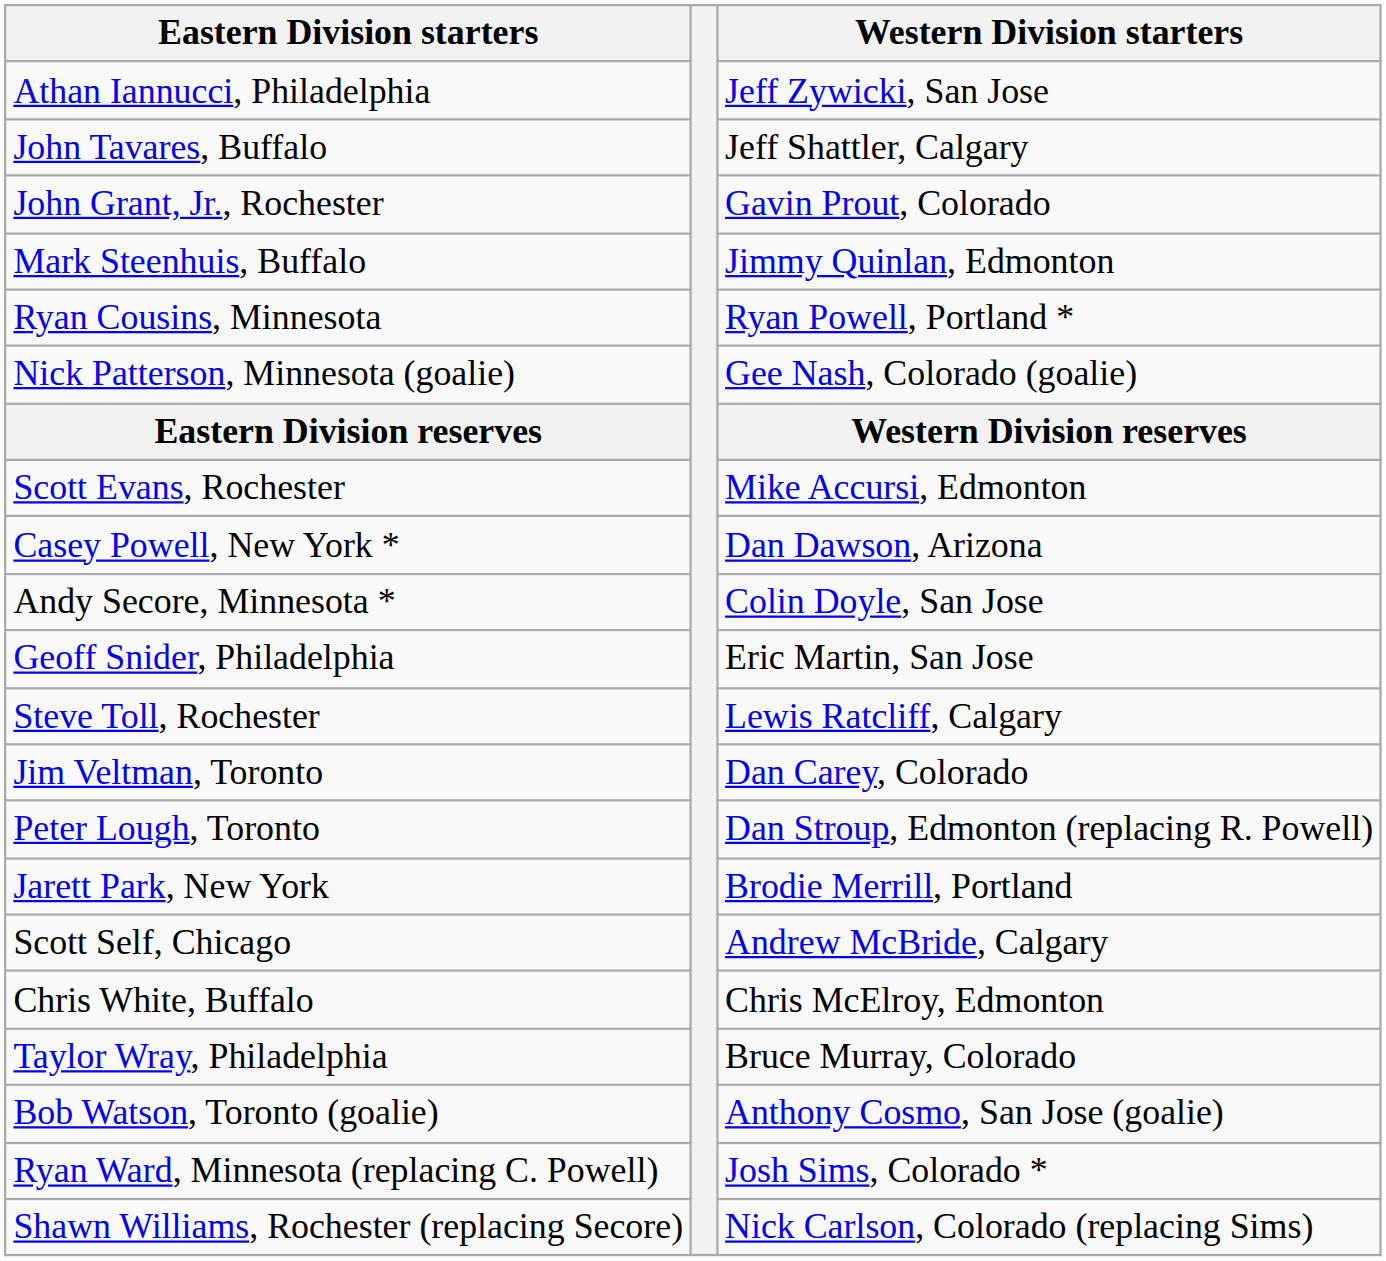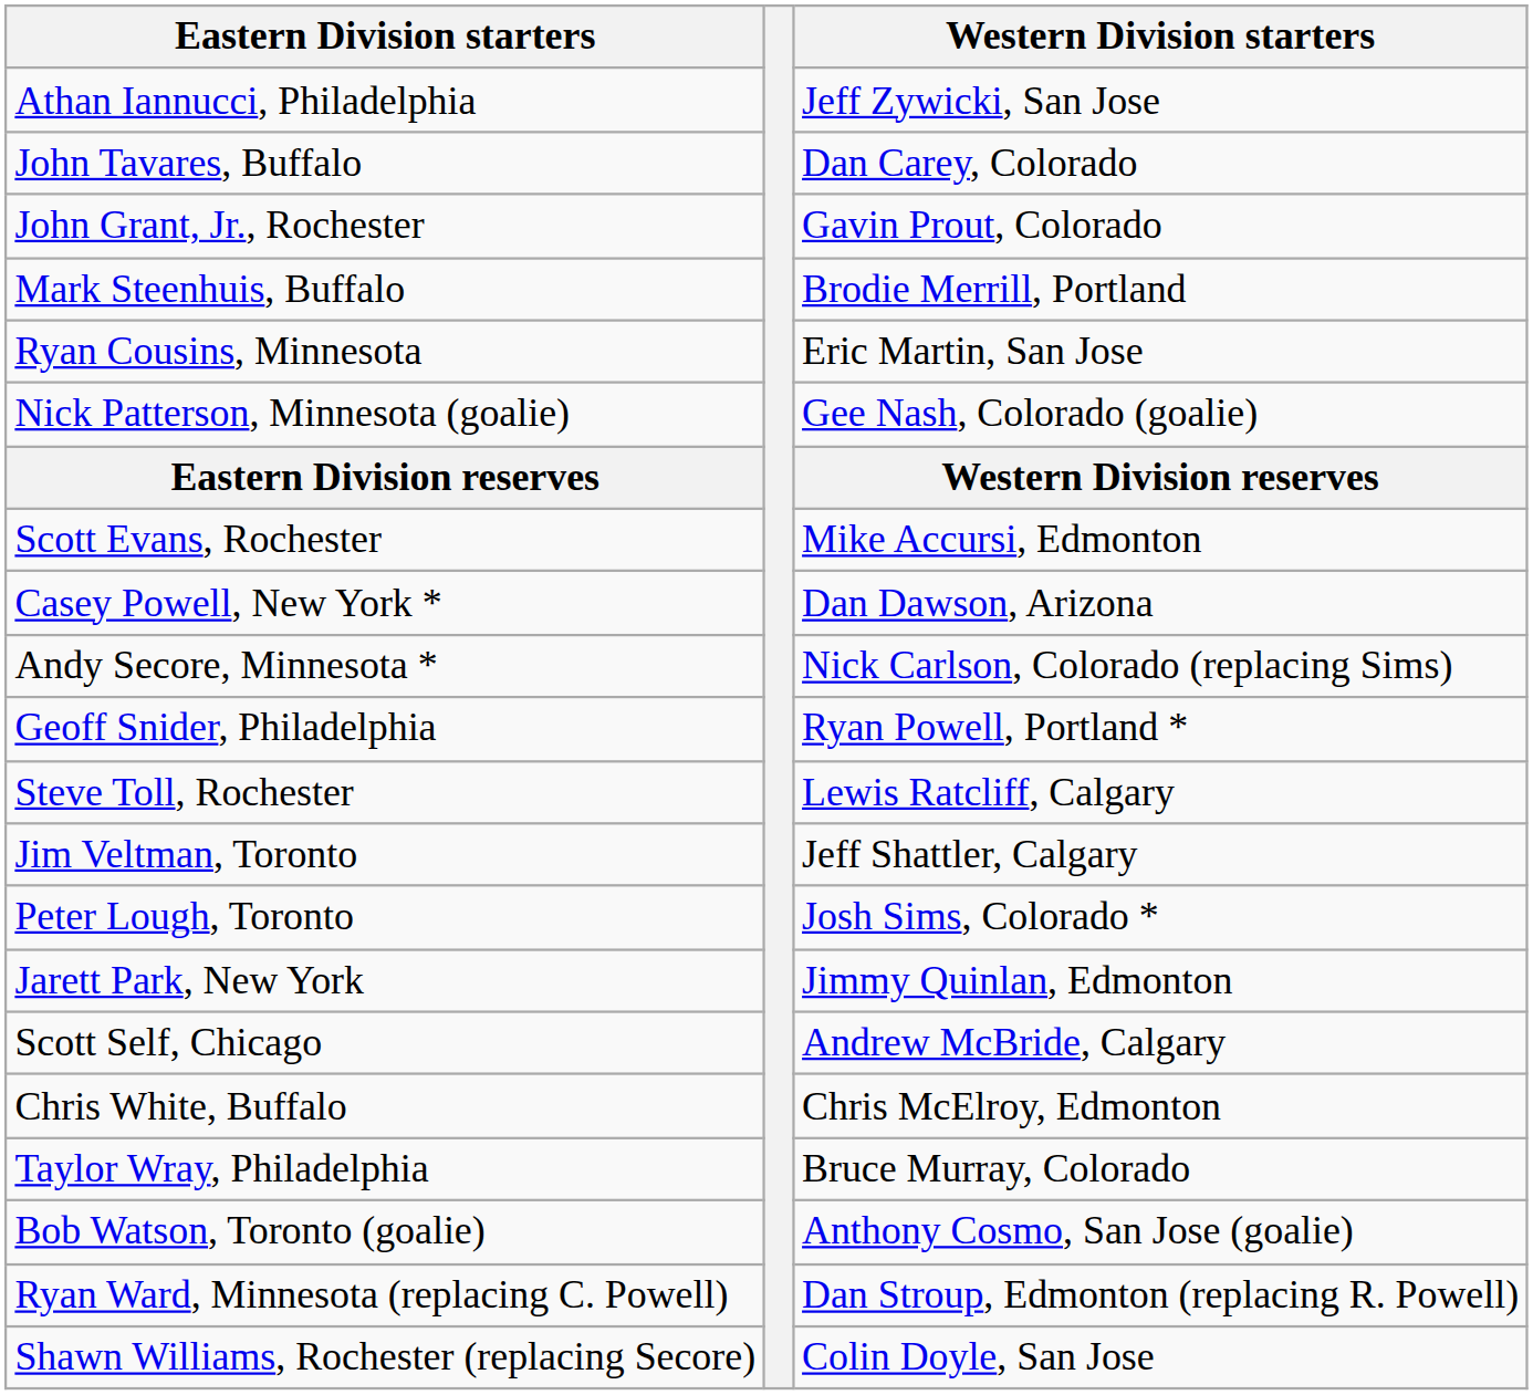 <table class="wikitable">
 <tr>
 <th>Eastern Division starters</th>
 <th rowspan="22"> </th>
 <th>Western Division starters</th>
 </tr>
 <tr>
 <td><a href='#'>Athan Iannucci</a>, Philadelphia</td>
 <td><a href='#'>Jeff Zywicki</a>, San Jose</td>
 </tr>
 <tr>
 <td><a href='#'>John Tavares</a>, Buffalo</td>
-<td>Jeff Shattler, Calgary</td>
+<td><a href='#'>Dan Carey</a>, Colorado</td>
 </tr>
 <tr>
 <td><a href='#'>John Grant, Jr.</a>, Rochester</td>
 <td><a href='#'>Gavin Prout</a>, Colorado</td>
 </tr>
 <tr>
 <td><a href='#'>Mark Steenhuis</a>, Buffalo</td>
-<td><a href='#'>Jimmy Quinlan</a>, Edmonton</td>
+<td><a href='#'>Brodie Merrill</a>, Portland</td>
 </tr>
 <tr>
 <td><a href='#'>Ryan Cousins</a>, Minnesota</td>
-<td><a href='#'>Ryan Powell</a>, Portland *</td>
+<td>Eric Martin, San Jose</td>
 </tr>
 <tr>
 <td><a href='#'>Nick Patterson</a>, Minnesota (goalie)</td>
 <td><a href='#'>Gee Nash</a>, Colorado (goalie)</td>
 </tr>
 <tr>
 <th>Eastern Division reserves</th>
 <th>Western Division reserves</th>
 </tr>
 <tr>
 <td><a href='#'>Scott Evans</a>, Rochester</td>
 <td><a href='#'>Mike Accursi</a>, Edmonton</td>
 </tr>
 <tr>
 <td><a href='#'>Casey Powell</a>, New York *</td>
 <td><a href='#'>Dan Dawson</a>, Arizona</td>
 </tr>
 <tr>
 <td>Andy Secore, Minnesota *</td>
-<td><a href='#'>Colin Doyle</a>, San Jose</td>
+<td><a href='#'>Nick Carlson</a>, Colorado (replacing Sims)</td>
 </tr>
 <tr>
 <td><a href='#'>Geoff Snider</a>, Philadelphia</td>
-<td>Eric Martin, San Jose</td>
+<td><a href='#'>Ryan Powell</a>, Portland *</td>
 </tr>
 <tr>
 <td><a href='#'>Steve Toll</a>, Rochester</td>
 <td><a href='#'>Lewis Ratcliff</a>, Calgary</td>
 </tr>
 <tr>
 <td><a href='#'>Jim Veltman</a>, Toronto</td>
-<td><a href='#'>Dan Carey</a>, Colorado</td>
+<td>Jeff Shattler, Calgary</td>
 </tr>
 <tr>
 <td><a href='#'>Peter Lough</a>, Toronto</td>
-<td><a href='#'>Dan Stroup</a>, Edmonton (replacing R. Powell)</td>
+<td><a href='#'>Josh Sims</a>, Colorado *</td>
 </tr>
 <tr>
 <td><a href='#'>Jarett Park</a>, New York</td>
-<td><a href='#'>Brodie Merrill</a>, Portland</td>
+<td><a href='#'>Jimmy Quinlan</a>, Edmonton</td>
 </tr>
 <tr>
 <td>Scott Self, Chicago</td>
 <td><a href='#'>Andrew McBride</a>, Calgary</td>
 </tr>
 <tr>
 <td>Chris White, Buffalo</td>
 <td>Chris McElroy, Edmonton</td>
 </tr>
 <tr>
 <td><a href='#'>Taylor Wray</a>, Philadelphia</td>
 <td>Bruce Murray, Colorado</td>
 </tr>
 <tr>
 <td><a href='#'>Bob Watson</a>, Toronto (goalie)</td>
 <td><a href='#'>Anthony Cosmo</a>, San Jose (goalie)</td>
 </tr>
 <tr>
 <td><a href='#'>Ryan Ward</a>, Minnesota (replacing C. Powell)</td>
-<td><a href='#'>Josh Sims</a>, Colorado *</td>
+<td><a href='#'>Dan Stroup</a>, Edmonton (replacing R. Powell)</td>
 </tr>
 <tr>
 <td><a href='#'>Shawn Williams</a>, Rochester (replacing Secore)</td>
-<td><a href='#'>Nick Carlson</a>, Colorado (replacing Sims)</td>
+<td><a href='#'>Colin Doyle</a>, San Jose</td>
 </tr>
 </table>
